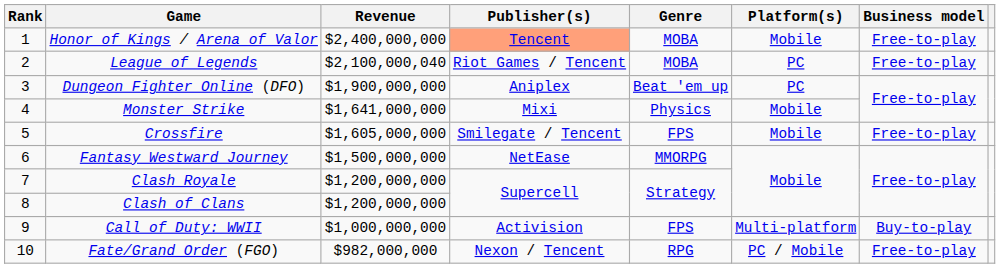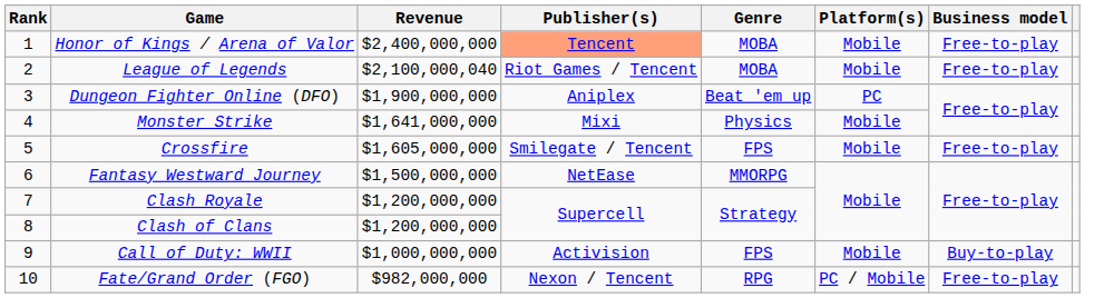 <table class="wikitable sortable" style="text-align:center">
 <tr>
 <th>Rank</th>
 <th>Game</th>
 <th>Revenue</th>
 <th>Publisher(s)</th>
 <th>Genre</th>
 <th>Platform(s)</th>
 <th>Business model</th>
 <th class="unsortable"></th>
 </tr>
 <tr>
 <td>1</td>
 <td><em><a href='#'>Honor of Kings</a> / <a href='#'>Arena of Valor</a></em></td>
 <td>$2,400,000,000</td>
 <td style="background: lightsalmon;"><a href='#'>Tencent</a></td>
 <td><a href='#'>MOBA</a></td>
 <td><a href='#'>Mobile</a></td>
 <td><a href='#'>Free-to-play</a></td>
 <td></td>
 </tr>
 <tr>
 <td>2</td>
 <td><em><a href='#'>League of Legends</a></em></td>
 <td>$2,100,000,040</td>
 <td><a href='#'>Riot Games</a> / <a href='#'>Tencent</a></td>
 <td><a href='#'>MOBA</a></td>
-<td><a href='#'>PC</a></td>
+<td><a href='#'>Mobile</a></td>
 <td><a href='#'>Free-to-play</a></td>
 <td></td>
 </tr>
 <tr>
 <td>3</td>
 <td><em><a href='#'>Dungeon Fighter Online</a></em> (<em>DFO</em>)</td>
 <td>$1,900,000,000</td>
 <td><a href='#'>Aniplex</a> </td>
 <td><a href='#'>Beat 'em up</a></td>
 <td><a href='#'>PC</a></td>
 <td rowspan="2"><a href='#'>Free-to-play</a></td>
 <td rowspan="2"></td>
 </tr>
 <tr>
 <td>4</td>
 <td><em><a href='#'>Monster Strike</a></em></td>
 <td>$1,641,000,000</td>
 <td><a href='#'>Mixi</a></td>
 <td><a href='#'>Physics</a></td>
 <td><a href='#'>Mobile</a></td>
 </tr>
 <tr>
 <td>5</td>
 <td><em><a href='#'>Crossfire</a></em></td>
 <td>$1,605,000,000</td>
 <td><a href='#'>Smilegate</a> / <a href='#'>Tencent</a></td>
 <td><a href='#'>FPS</a></td>
 <td><a href='#'>Mobile</a></td>
 <td><a href='#'>Free-to-play</a></td>
 <td></td>
 </tr>
 <tr>
 <td>6</td>
 <td><em><a href='#'>Fantasy Westward Journey</a></em></td>
 <td>$1,500,000,000</td>
 <td><a href='#'>NetEase</a></td>
 <td><a href='#'>MMORPG</a></td>
 <td rowspan="3"><a href='#'>Mobile</a></td>
 <td rowspan="3"><a href='#'>Free-to-play</a></td>
 <td rowspan="3"></td>
 </tr>
 <tr>
 <td>7</td>
 <td><em><a href='#'>Clash Royale</a></em></td>
 <td>$1,200,000,000</td>
 <td rowspan="2"><a href='#'>Supercell</a> </td>
 <td rowspan="2"><a href='#'>Strategy</a></td>
 </tr>
 <tr>
 <td>8</td>
 <td><em><a href='#'>Clash of Clans</a></em></td>
 <td>$1,200,000,000</td>
 </tr>
 <tr>
 <td>9</td>
 <td><em><a href='#'>Call of Duty: WWII</a></em></td>
 <td>$1,000,000,000</td>
 <td><a href='#'>Activision</a> </td>
 <td><a href='#'>FPS</a></td>
-<td><a href='#'>Multi-platform</a></td>
+<td><a href='#'>Mobile</a></td>
 <td><a href='#'>Buy-to-play</a></td>
 <td></td>
 </tr>
 <tr>
 <td>10</td>
 <td><em><a href='#'>Fate/Grand Order</a></em> (<em>FGO</em>)</td>
 <td>$982,000,000</td>
 <td><a href='#'>Nexon</a> / <a href='#'>Tencent</a></td>
 <td><a href='#'>RPG</a></td>
 <td><a href='#'>PC</a> / <a href='#'>Mobile</a></td>
 <td><a href='#'>Free-to-play</a></td>
 <td></td>
 </tr>
 </table>
